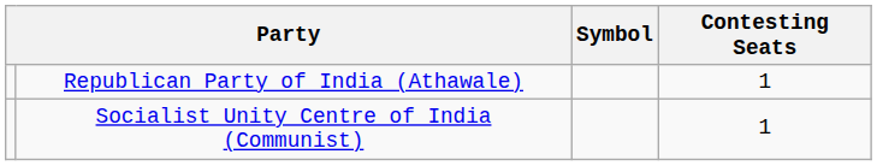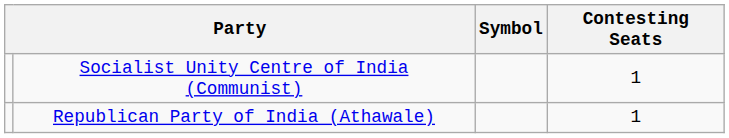 <table class="wikitable" width="60%" style="text-align:center">
 <tr>
 <th colspan="2">Party</th>
 <th>Symbol</th>
 <th>Contesting Seats</th>
 </tr>
 <tr>
 <td></td>
-<td><a href='#'>Republican Party of India (Athawale)</a></td>
+<td><a href='#'>Socialist Unity Centre of India (Communist)</a></td>
 <td></td>
 <td>1</td>
 </tr>
 <tr>
 <td></td>
-<td><a href='#'>Socialist Unity Centre of India (Communist)</a></td>
+<td><a href='#'>Republican Party of India (Athawale)</a></td>
 <td></td>
 <td>1</td>
 </tr>
 </table>
